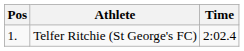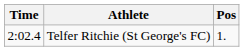 <table class="wikitable">
 <tr>
+<th>Time</th>
+<th>Athlete</th>
 <th>Pos</th>
-<th>Athlete</th>
-<th>Time</th>
 </tr>
 <tr>
+<td>2:02.4</td>
+<td>Telfer Ritchie (St George's FC)</td>
 <td>1.</td>
-<td>Telfer Ritchie (St George's FC)</td>
-<td>2:02.4</td>
 </tr>
 </table>
